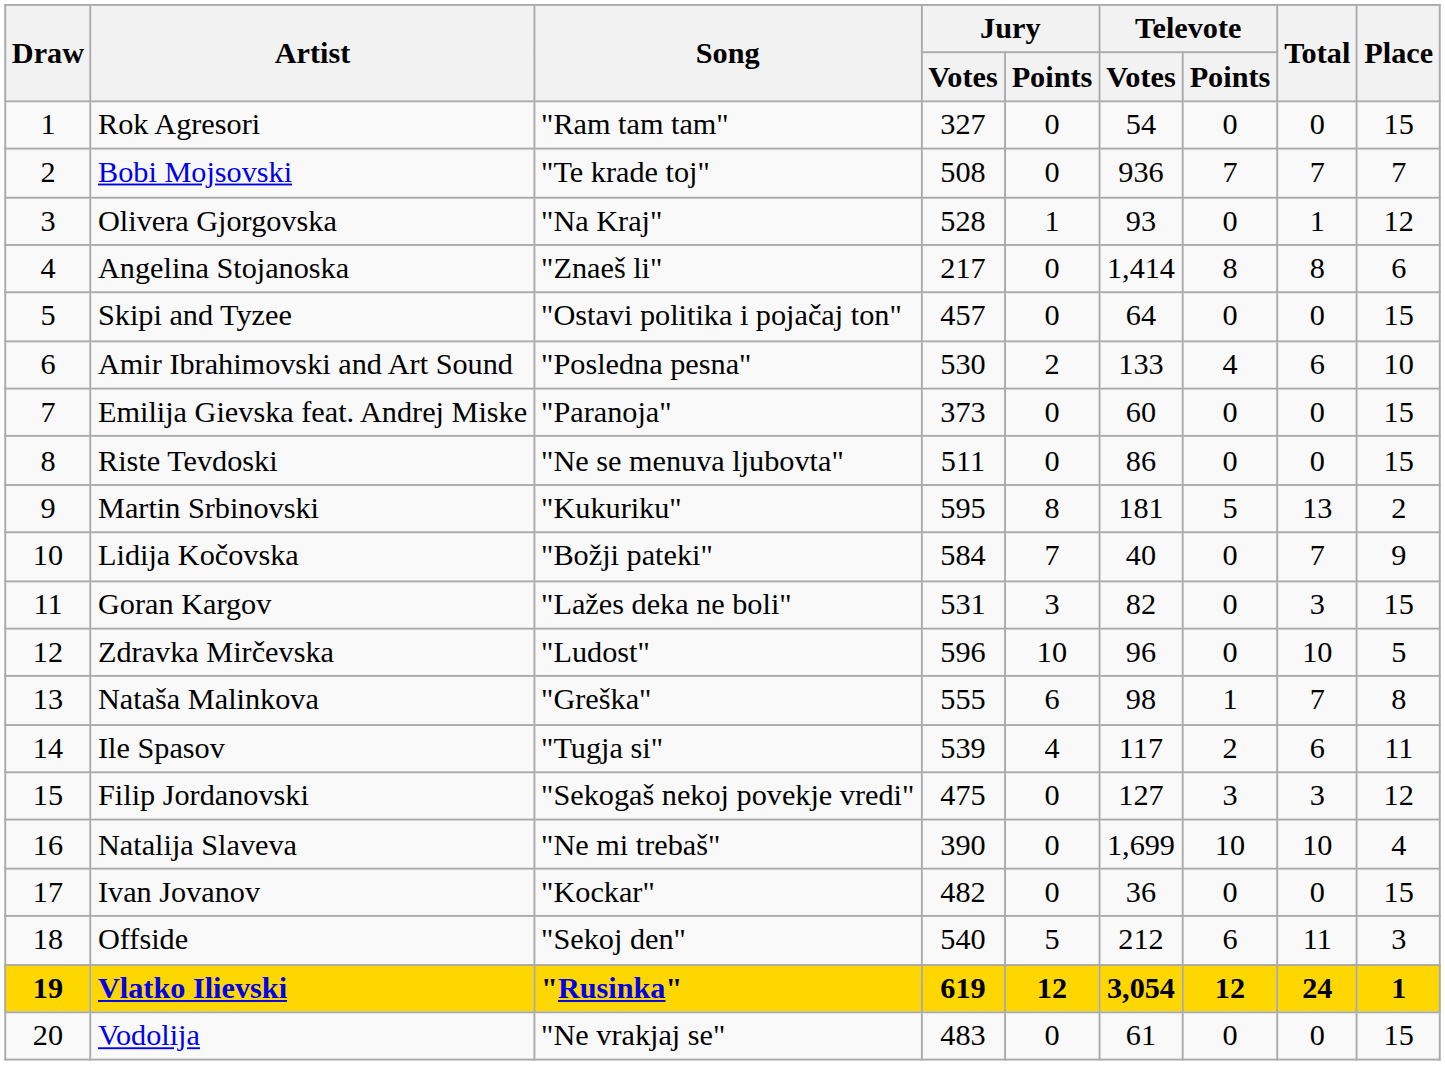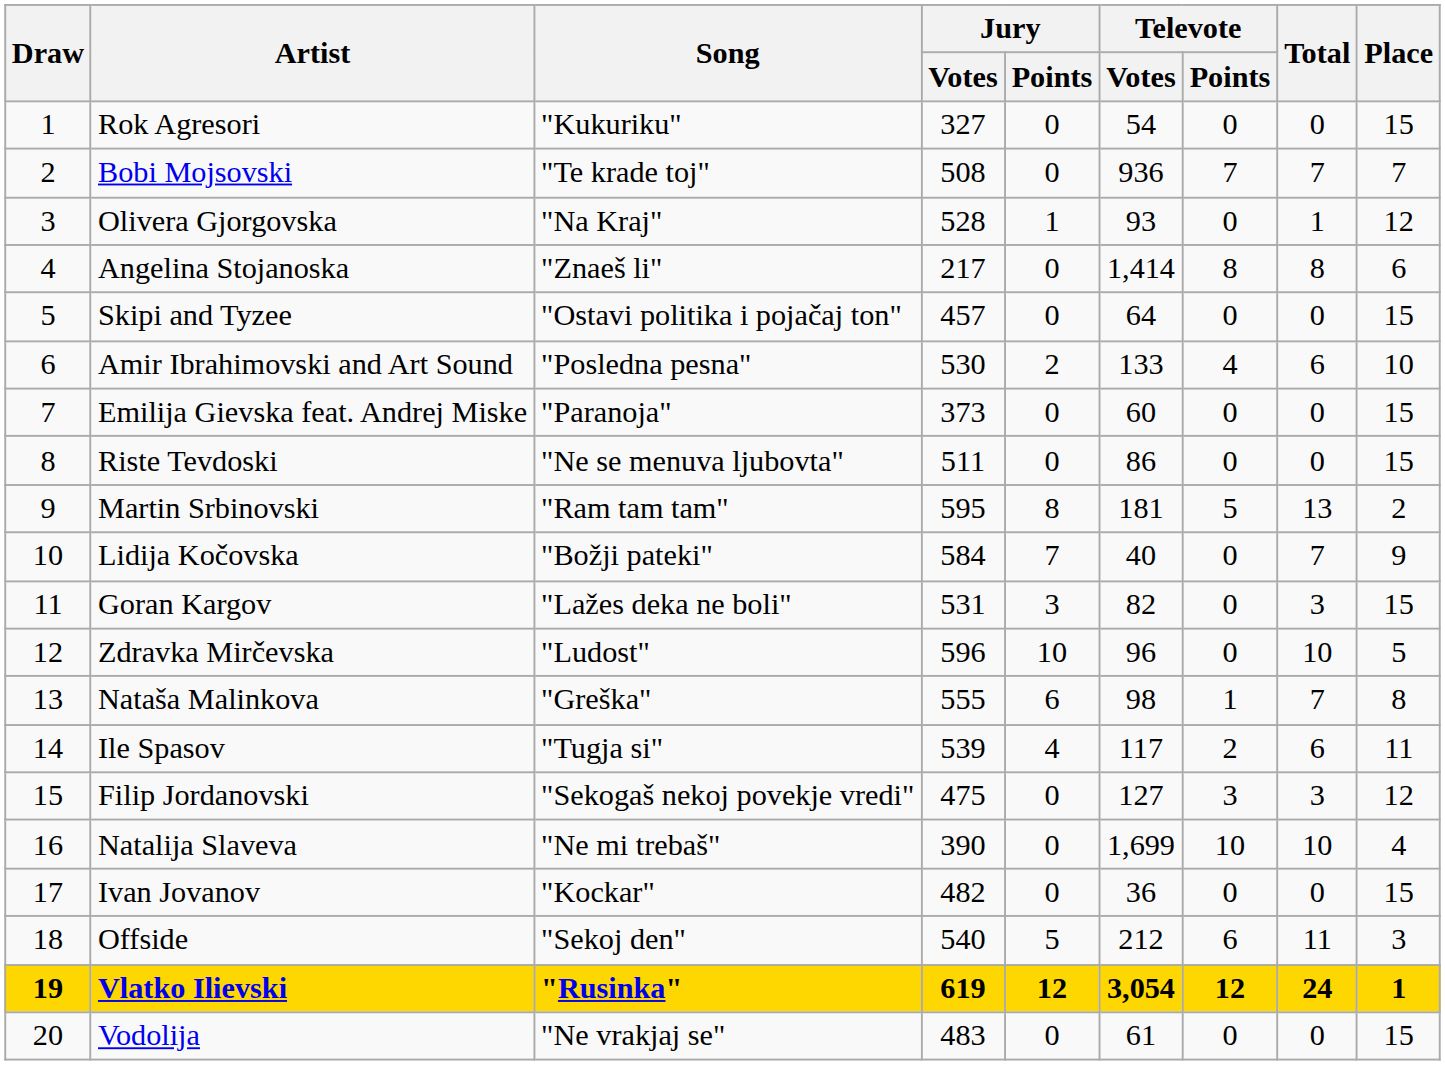 <table class="sortable wikitable" style="margin: 1em auto 1em auto; text-align:center">
 <tr>
 <th rowspan="2">Draw</th>
 <th rowspan="2">Artist</th>
 <th rowspan="2">Song</th>
 <th colspan="2">Jury</th>
 <th colspan="2">Televote</th>
 <th rowspan="2">Total</th>
 <th rowspan="2">Place</th>
 </tr>
 <tr>
 <th>Votes</th>
 <th>Points</th>
 <th>Votes</th>
 <th>Points</th>
 </tr>
 <tr>
 <td>1</td>
 <td align="left">Rok Agresori</td>
-<td align="left">"Ram tam tam"</td>
+<td align="left">"Kukuriku"</td>
 <td>327</td>
 <td>0</td>
 <td>54</td>
 <td>0</td>
 <td>0</td>
 <td>15</td>
 </tr>
 <tr>
 <td>2</td>
 <td align="left"><a href='#'>Bobi Mojsovski</a></td>
 <td align="left">"Te krade toj"</td>
 <td>508</td>
 <td>0</td>
 <td>936</td>
 <td>7</td>
 <td>7</td>
 <td>7</td>
 </tr>
 <tr>
 <td>3</td>
 <td align="left">Olivera Gjorgovska</td>
 <td align="left">"Na Kraj"</td>
 <td>528</td>
 <td>1</td>
 <td>93</td>
 <td>0</td>
 <td>1</td>
 <td>12</td>
 </tr>
 <tr>
 <td>4</td>
 <td align="left">Angelina Stojanoska</td>
 <td align="left">"Znaeš li"</td>
 <td>217</td>
 <td>0</td>
 <td>1,414</td>
 <td>8</td>
 <td>8</td>
 <td>6</td>
 </tr>
 <tr>
 <td>5</td>
 <td align="left">Skipi and Tyzee</td>
 <td align="left">"Ostavi politika i pojačaj ton"</td>
 <td>457</td>
 <td>0</td>
 <td>64</td>
 <td>0</td>
 <td>0</td>
 <td>15</td>
 </tr>
 <tr>
 <td>6</td>
 <td align="left">Amir Ibrahimovski and Art Sound</td>
 <td align="left">"Posledna pesna"</td>
 <td>530</td>
 <td>2</td>
 <td>133</td>
 <td>4</td>
 <td>6</td>
 <td>10</td>
 </tr>
 <tr>
 <td>7</td>
 <td align="left">Emilija Gievska feat. Andrej Miske</td>
 <td align="left">"Paranoja"</td>
 <td>373</td>
 <td>0</td>
 <td>60</td>
 <td>0</td>
 <td>0</td>
 <td>15</td>
 </tr>
 <tr>
 <td>8</td>
 <td align="left">Riste Tevdoski</td>
 <td align="left">"Ne se menuva ljubovta"</td>
 <td>511</td>
 <td>0</td>
 <td>86</td>
 <td>0</td>
 <td>0</td>
 <td>15</td>
 </tr>
 <tr>
 <td>9</td>
 <td align="left">Martin Srbinovski</td>
-<td align="left">"Kukuriku"</td>
+<td align="left">"Ram tam tam"</td>
 <td>595</td>
 <td>8</td>
 <td>181</td>
 <td>5</td>
 <td>13</td>
 <td>2</td>
 </tr>
 <tr>
 <td>10</td>
 <td align="left">Lidija Kočovska</td>
 <td align="left">"Božji pateki"</td>
 <td>584</td>
 <td>7</td>
 <td>40</td>
 <td>0</td>
 <td>7</td>
 <td>9</td>
 </tr>
 <tr>
 <td>11</td>
 <td align="left">Goran Kargov</td>
 <td align="left">"Lažes deka ne boli"</td>
 <td>531</td>
 <td>3</td>
 <td>82</td>
 <td>0</td>
 <td>3</td>
 <td>15</td>
 </tr>
 <tr>
 <td>12</td>
 <td align="left">Zdravka Mirčevska</td>
 <td align="left">"Ludost"</td>
 <td>596</td>
 <td>10</td>
 <td>96</td>
 <td>0</td>
 <td>10</td>
 <td>5</td>
 </tr>
 <tr>
 <td>13</td>
 <td align="left">Nataša Malinkova</td>
 <td align="left">"Greška"</td>
 <td>555</td>
 <td>6</td>
 <td>98</td>
 <td>1</td>
 <td>7</td>
 <td>8</td>
 </tr>
 <tr>
 <td>14</td>
 <td align="left">Ile Spasov</td>
 <td align="left">"Tugja si"</td>
 <td>539</td>
 <td>4</td>
 <td>117</td>
 <td>2</td>
 <td>6</td>
 <td>11</td>
 </tr>
 <tr>
 <td>15</td>
 <td align="left">Filip Jordanovski</td>
 <td align="left">"Sekogaš nekoj povekje vredi"</td>
 <td>475</td>
 <td>0</td>
 <td>127</td>
 <td>3</td>
 <td>3</td>
 <td>12</td>
 </tr>
 <tr>
 <td>16</td>
 <td align="left">Natalija Slaveva</td>
 <td align="left">"Ne mi trebaš"</td>
 <td>390</td>
 <td>0</td>
 <td>1,699</td>
 <td>10</td>
 <td>10</td>
 <td>4</td>
 </tr>
 <tr>
 <td>17</td>
 <td align="left">Ivan Jovanov</td>
 <td align="left">"Kockar"</td>
 <td>482</td>
 <td>0</td>
 <td>36</td>
 <td>0</td>
 <td>0</td>
 <td>15</td>
 </tr>
 <tr>
 <td>18</td>
 <td align="left">Offside</td>
 <td align="left">"Sekoj den"</td>
 <td>540</td>
 <td>5</td>
 <td>212</td>
 <td>6</td>
 <td>11</td>
 <td>3</td>
 </tr>
 <tr style="font-weight:bold; background:gold;">
 <td>19</td>
 <td align="left"><a href='#'>Vlatko Ilievski</a></td>
 <td align="left">"<a href='#'>Rusinka</a>"</td>
 <td>619</td>
 <td>12</td>
 <td>3,054</td>
 <td>12</td>
 <td>24</td>
 <td>1</td>
 </tr>
 <tr>
 <td>20</td>
 <td align="left"><a href='#'>Vodolija</a></td>
 <td align="left">"Ne vrakjaj se"</td>
 <td>483</td>
 <td>0</td>
 <td>61</td>
 <td>0</td>
 <td>0</td>
 <td>15</td>
 </tr>
 </table>
